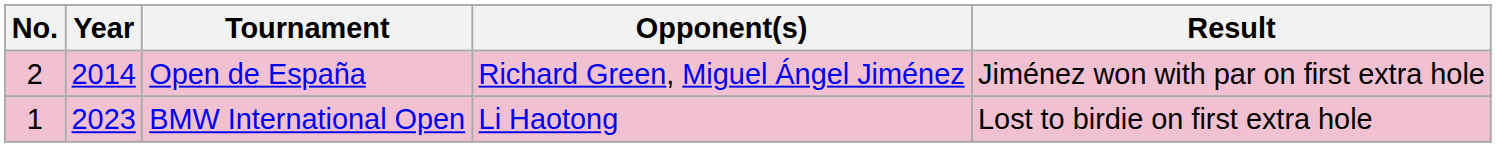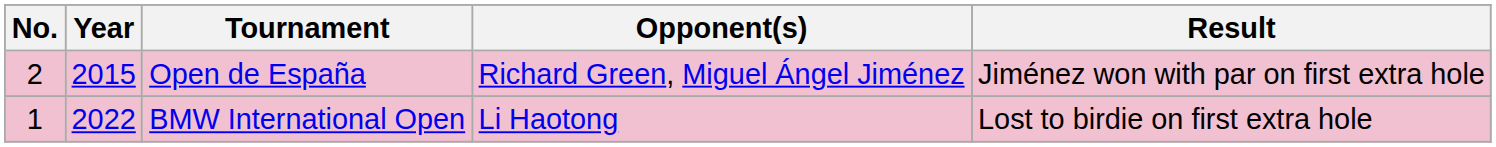 <table class="wikitable" style="font-size:95%;">
 <tr>
 <th>No.</th>
 <th>Year</th>
 <th>Tournament</th>
 <th>Opponent(s)</th>
 <th>Result</th>
 </tr>
 <tr style="background:#F2C1D1;">
 <td align=center>2</td>
-<td><a href='#'>2014</a></td>
+<td><a href='#'>2015</a></td>
 <td><a href='#'>Open de España</a></td>
 <td> <a href='#'>Richard Green</a>,  <a href='#'>Miguel Ángel Jiménez</a></td>
 <td>Jiménez won with par on first extra hole</td>
 </tr>
 <tr style="background:#F2C1D1;">
 <td align=center>1</td>
-<td><a href='#'>2023</a></td>
+<td><a href='#'>2022</a></td>
 <td><a href='#'>BMW International Open</a></td>
 <td> <a href='#'>Li Haotong</a></td>
 <td>Lost to birdie on first extra hole</td>
 </tr>
 </table>
